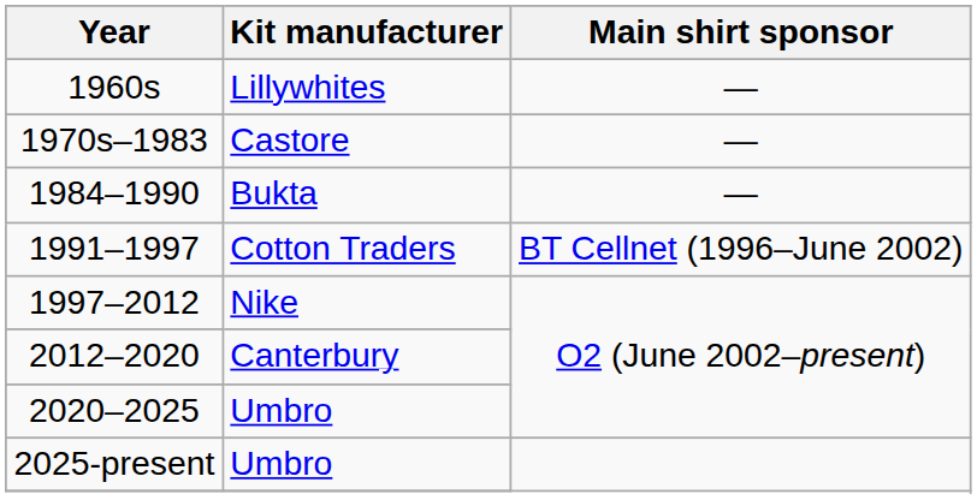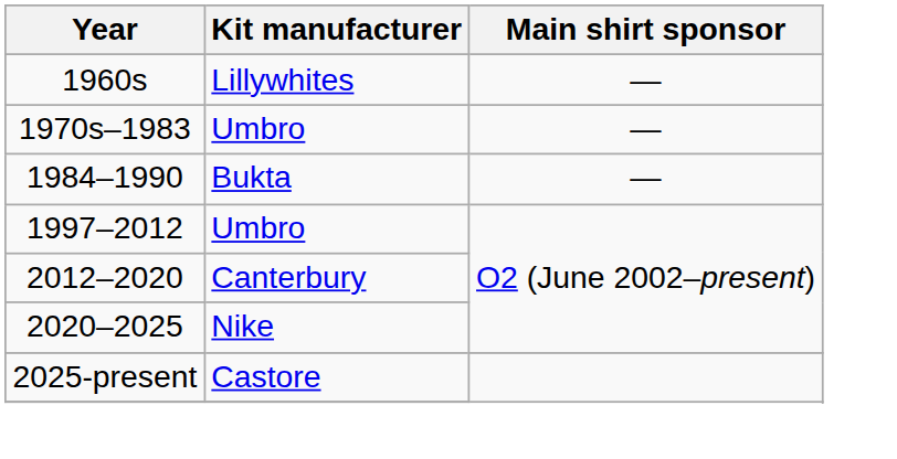 <table class=wikitable style="text-align:center">
 <tr>
 <th>Year</th>
 <th>Kit manufacturer</th>
 <th>Main shirt sponsor</th>
 </tr>
 <tr>
 <td>1960s</td>
 <td style="text-align:left"> <a href='#'>Lillywhites</a></td>
 <td align=center>—</td>
 </tr>
 <tr>
 <td>1970s–1983</td>
-<td style="text-align:left"> <a href='#'>Castore</a></td>
+<td style="text-align:left"> <a href='#'>Umbro</a></td>
 <td align=center>—</td>
 </tr>
 <tr>
 <td>1984–1990</td>
 <td style="text-align:left"> <a href='#'>Bukta</a></td>
 <td align=center>—</td>
 </tr>
 <tr>
-<td>1991–1997</td>
-<td style="text-align:left"> <a href='#'>Cotton Traders</a></td>
-<td><a href='#'>BT Cellnet</a> (1996–June 2002)</td>
-</tr>
-<tr>
 <td>1997–2012</td>
-<td style="text-align:left"> <a href='#'>Nike</a></td>
+<td style="text-align:left"> <a href='#'>Umbro</a></td>
 <td rowspan=3><a href='#'>O2</a> (June 2002–<em>present</em>)</td>
 </tr>
 <tr>
 <td>2012–2020</td>
 <td style="text-align:left"> <a href='#'>Canterbury</a></td>
 </tr>
 <tr>
 <td>2020–2025</td>
-<td style="text-align:left"> <a href='#'>Umbro</a></td>
+<td style="text-align:left"> <a href='#'>Nike</a></td>
 </tr>
 <tr>
 <td>2025-present</td>
-<td style="text-align:left"> <a href='#'>Umbro</a></td>
+<td style="text-align:left"> <a href='#'>Castore</a></td>
 </tr>
 <tr>
 </tr>
 </table>
